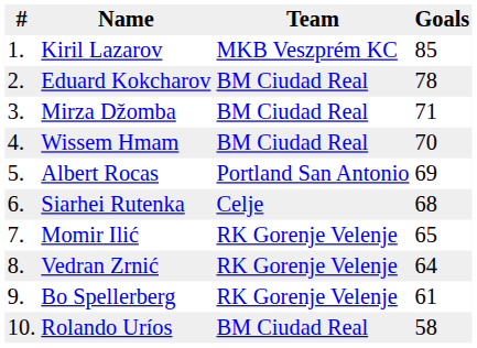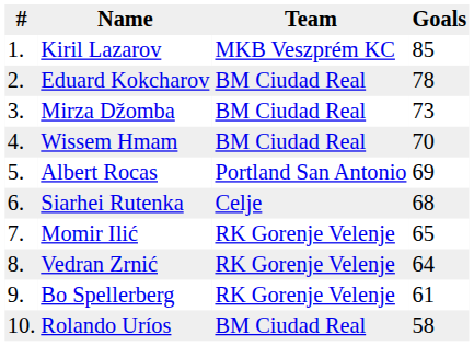 <table border="0" cellpadding="2" cellspacing="0" style="margin-left:1em; background:#EFEFEF;">
 <tr>
 <th>#</th>
 <th>Name</th>
 <th>Team</th>
 <th>Goals</th>
 </tr>
 <tr bgcolor="#FFFFFF">
 <td>1.</td>
 <td> <a href='#'>Kiril Lazarov</a></td>
 <td> <a href='#'>MKB Veszprém KC</a></td>
 <td>85</td>
 </tr>
 <tr>
 <td>2.</td>
 <td> <a href='#'>Eduard Kokcharov</a></td>
 <td> <a href='#'>BM Ciudad Real</a></td>
 <td>78</td>
 </tr>
 <tr bgcolor="#FFFFFF">
 <td>3.</td>
 <td> <a href='#'>Mirza Džomba</a></td>
 <td> <a href='#'>BM Ciudad Real</a></td>
-<td>71</td>
+<td>73</td>
 </tr>
 <tr>
 <td>4.</td>
 <td> <a href='#'>Wissem Hmam</a></td>
 <td> <a href='#'>BM Ciudad Real</a></td>
 <td>70</td>
 </tr>
 <tr bgcolor="#FFFFFF">
 <td>5.</td>
 <td> <a href='#'>Albert Rocas</a></td>
 <td> <a href='#'>Portland San Antonio</a></td>
 <td>69</td>
 </tr>
 <tr>
 <td>6.</td>
 <td> <a href='#'>Siarhei Rutenka</a></td>
 <td> <a href='#'>Celje</a></td>
 <td>68</td>
 </tr>
 <tr bgcolor="#FFFFFF">
 <td>7.</td>
 <td> <a href='#'>Momir Ilić</a></td>
 <td> <a href='#'>RK Gorenje Velenje</a></td>
 <td>65</td>
 </tr>
 <tr>
 <td>8.</td>
 <td> <a href='#'>Vedran Zrnić</a></td>
 <td> <a href='#'>RK Gorenje Velenje</a></td>
 <td>64</td>
 </tr>
 <tr bgcolor="#FFFFFF">
 <td>9.</td>
 <td> <a href='#'>Bo Spellerberg</a></td>
 <td> <a href='#'>RK Gorenje Velenje</a></td>
 <td>61</td>
 </tr>
 <tr>
 <td>10.</td>
 <td> <a href='#'>Rolando Uríos</a></td>
 <td> <a href='#'>BM Ciudad Real</a></td>
 <td>58</td>
 </tr>
 <tr>
 </tr>
 </table>
